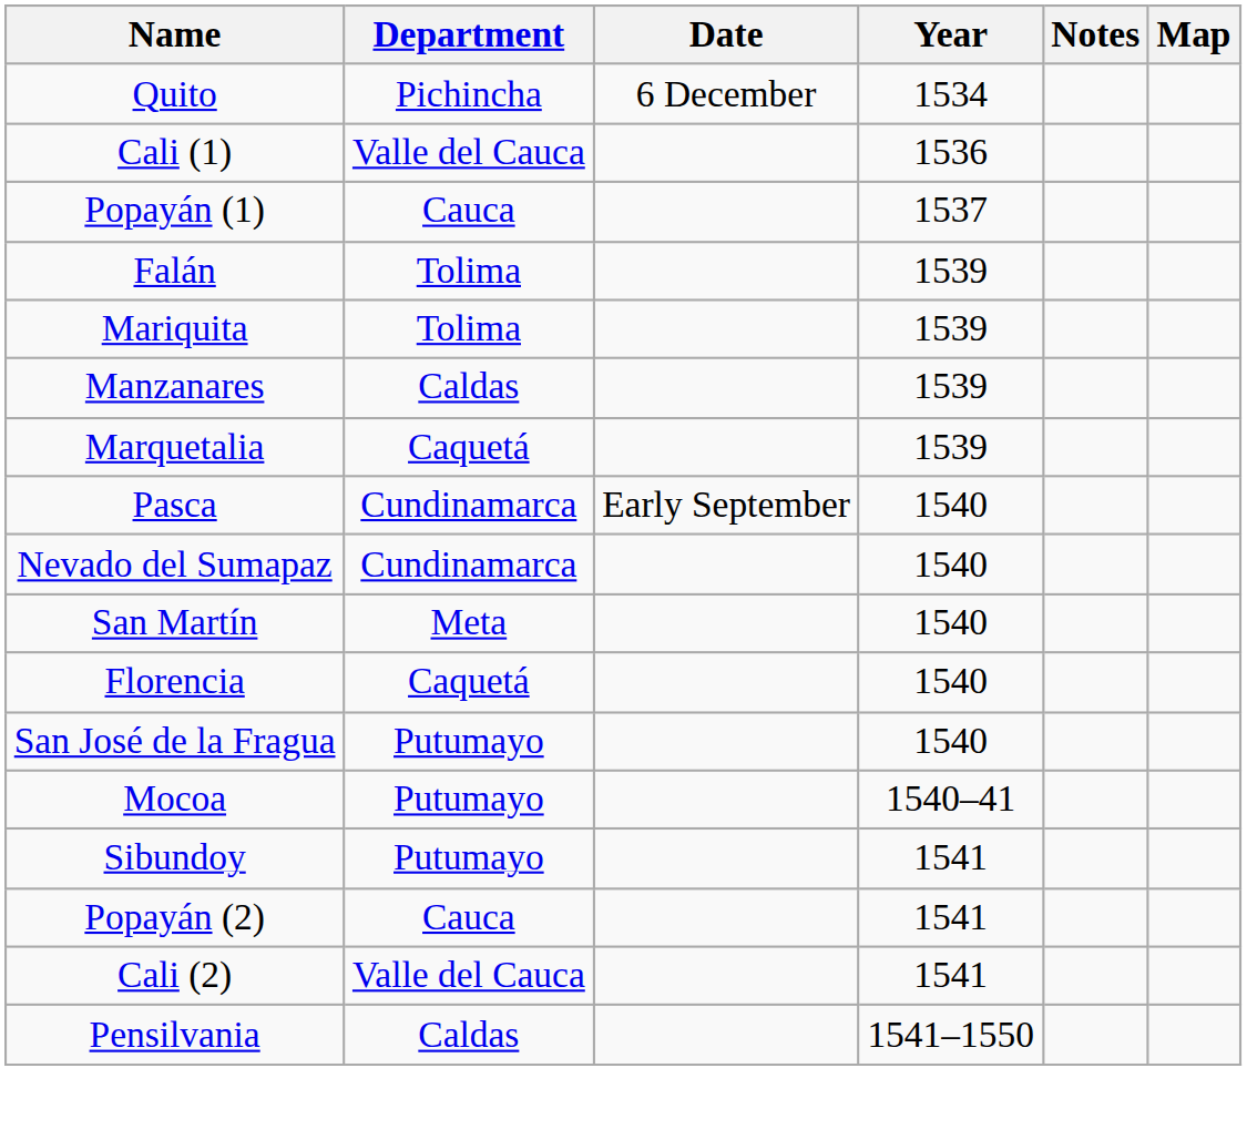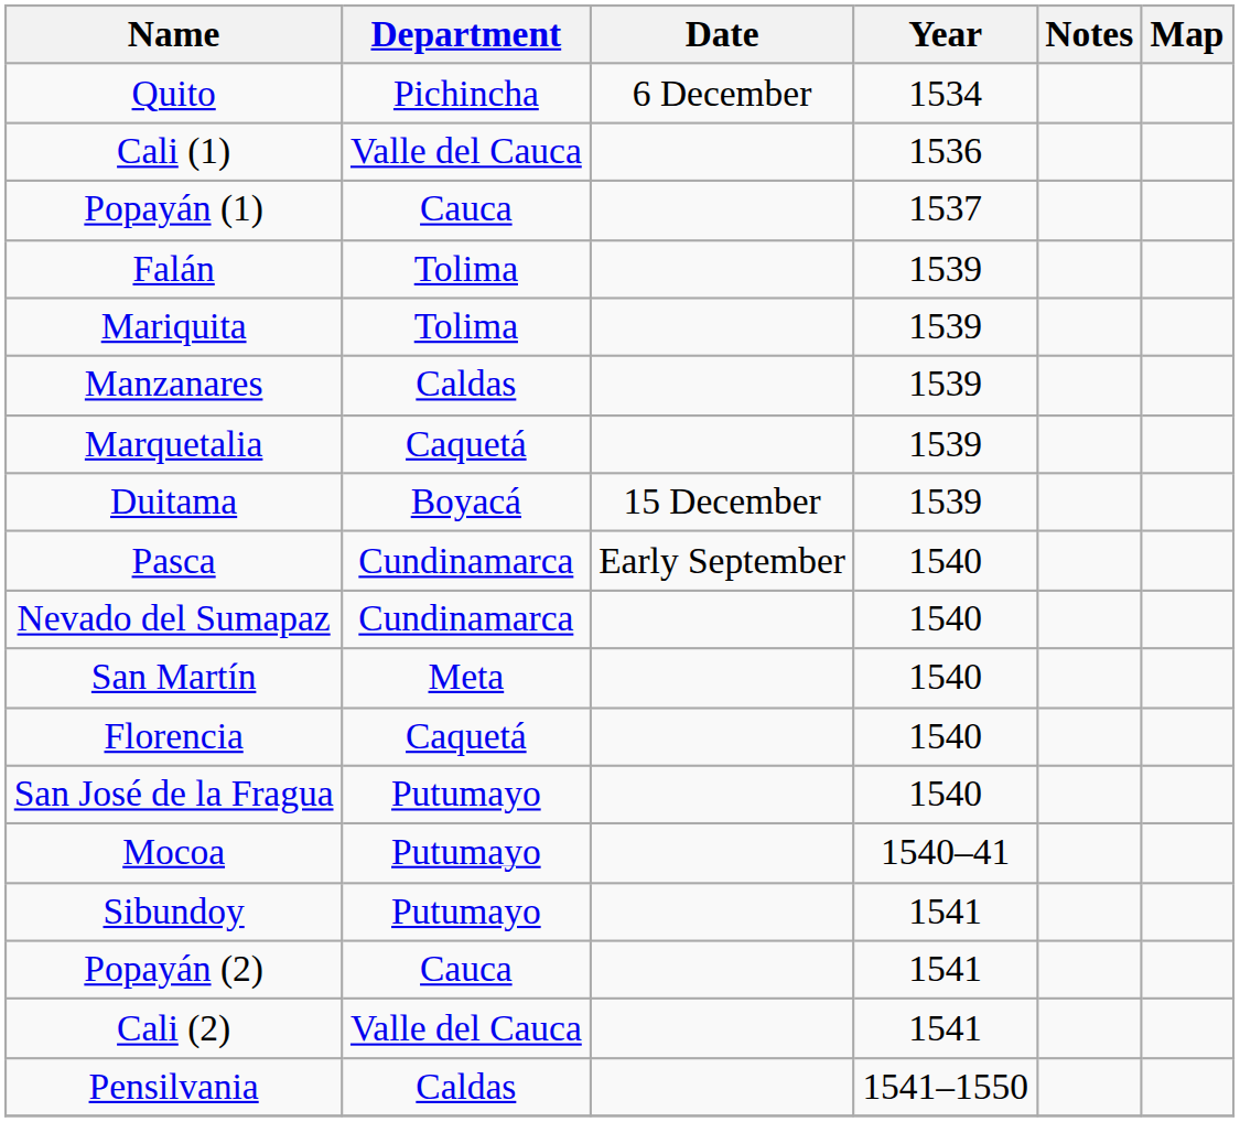 <table class="wikitable sortable mw-collapsible">
 <tr>
 <th scope="col">Name</th>
 <th scope="col"><a href='#'>Department</a></th>
 <th scope="col">Date</th>
 <th scope="col">Year</th>
 <th scope="col">Notes</th>
 <th scope="col">Map</th>
 </tr>
 <tr>
 <td align=center><a href='#'>Quito</a></td>
 <td align=center><a href='#'>Pichincha</a></td>
 <td align=center>6 December</td>
 <td align=center>1534</td>
 <td align=center></td>
 <td align=center></td>
 </tr>
 <tr>
 <td align=center><a href='#'>Cali</a> (1)</td>
 <td align=center><a href='#'>Valle del Cauca</a></td>
 <td align=center></td>
 <td align=center>1536</td>
 <td align=center></td>
 <td align=center></td>
 </tr>
 <tr>
 <td align=center><a href='#'>Popayán</a> (1)</td>
 <td align=center><a href='#'>Cauca</a></td>
 <td align=center></td>
 <td align=center>1537</td>
 <td align=center></td>
 <td align=center></td>
 </tr>
 <tr>
 <td align=center><a href='#'>Falán</a></td>
 <td align=center><a href='#'>Tolima</a></td>
 <td align=center></td>
 <td align=center>1539</td>
 <td align=center></td>
 <td align=center></td>
 </tr>
 <tr>
 <td align=center><a href='#'>Mariquita</a></td>
 <td align=center><a href='#'>Tolima</a></td>
 <td align=center></td>
 <td align=center>1539</td>
 <td align=center></td>
 <td align=center></td>
 </tr>
 <tr>
 <td align=center><a href='#'>Manzanares</a></td>
 <td align=center><a href='#'>Caldas</a></td>
 <td align=center></td>
 <td align=center>1539</td>
 <td align=center></td>
 <td align=center></td>
 </tr>
 <tr>
 <td align=center><a href='#'>Marquetalia</a></td>
 <td align=center><a href='#'>Caquetá</a></td>
 <td align=center></td>
+<td align=center>1539</td>
+<td align=center></td>
+<td align=center></td>
+</tr>
+<tr>
+<td align=center><a href='#'>Duitama</a></td>
+<td align=center><a href='#'>Boyacá</a></td>
+<td align=center>15 December</td>
 <td align=center>1539</td>
 <td align=center></td>
 <td align=center></td>
 </tr>
 <tr>
 <td align=center><a href='#'>Pasca</a></td>
 <td align=center><a href='#'>Cundinamarca</a></td>
 <td align=center>Early September</td>
 <td align=center>1540</td>
 <td align=center></td>
 <td align=center></td>
 </tr>
 <tr>
 <td align=center><a href='#'>Nevado del Sumapaz</a></td>
 <td align=center><a href='#'>Cundinamarca</a></td>
 <td align=center></td>
 <td align=center>1540</td>
 <td align=center></td>
 <td align=center></td>
 </tr>
 <tr>
 <td align=center><a href='#'>San Martín</a></td>
 <td align=center><a href='#'>Meta</a></td>
 <td align=center></td>
 <td align=center>1540</td>
 <td align=center></td>
 <td align=center></td>
 </tr>
 <tr>
 <td align=center><a href='#'>Florencia</a></td>
 <td align=center><a href='#'>Caquetá</a></td>
 <td align=center></td>
 <td align=center>1540</td>
 <td align=center></td>
 <td align=center></td>
 </tr>
 <tr>
 <td align=center><a href='#'>San José de la Fragua</a></td>
 <td align=center><a href='#'>Putumayo</a></td>
 <td align=center></td>
 <td align=center>1540</td>
 <td align=center></td>
 <td align=center></td>
 </tr>
 <tr>
 <td align=center><a href='#'>Mocoa</a></td>
 <td align=center><a href='#'>Putumayo</a></td>
 <td align=center></td>
 <td align=center>1540–41</td>
 <td align=center></td>
 <td align=center></td>
 </tr>
 <tr>
 <td align=center><a href='#'>Sibundoy</a></td>
 <td align=center><a href='#'>Putumayo</a></td>
 <td align=center></td>
 <td align=center>1541</td>
 <td align=center></td>
 <td align=center></td>
 </tr>
 <tr>
 <td align=center><a href='#'>Popayán</a> (2)</td>
 <td align=center><a href='#'>Cauca</a></td>
 <td align=center></td>
 <td align=center>1541</td>
 <td align=center></td>
 <td align=center></td>
 </tr>
 <tr>
 <td align=center><a href='#'>Cali</a> (2)</td>
 <td align=center><a href='#'>Valle del Cauca</a></td>
 <td align=center></td>
 <td align=center>1541</td>
 <td align=center></td>
 <td align=center></td>
 </tr>
 <tr>
 <td align=center><a href='#'>Pensilvania</a></td>
 <td align=center><a href='#'>Caldas</a></td>
 <td align=center></td>
 <td align=center>1541–1550</td>
 <td align=center></td>
 <td align=center></td>
 </tr>
 <tr>
 </tr>
 </table>
